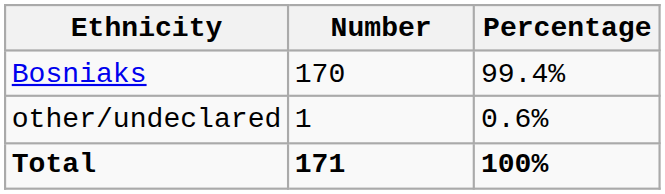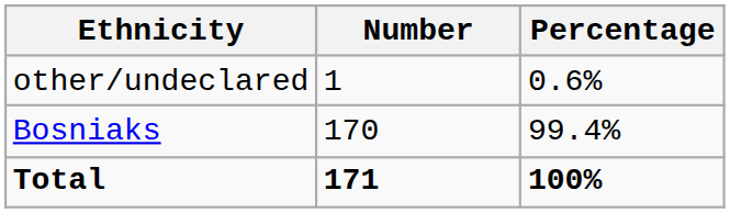 <table class="wikitable">
 <tr>
 <th width="100px">Ethnicity</th>
 <th width="80px">Number</th>
 <th width="80px">Percentage</th>
 </tr>
 <tr>
+<td>other/undeclared</td>
+<td>1</td>
+<td>0.6%</td>
+</tr>
+<tr>
 <td><a href='#'>Bosniaks</a></td>
 <td>170</td>
 <td>99.4%</td>
-</tr>
-<tr>
-<td>other/undeclared</td>
-<td>1</td>
-<td>0.6%</td>
 </tr>
 <tr>
 <td><strong>Total</strong></td>
 <td><strong>171</strong></td>
 <td><strong>100%</strong></td>
 </tr>
 </table>
